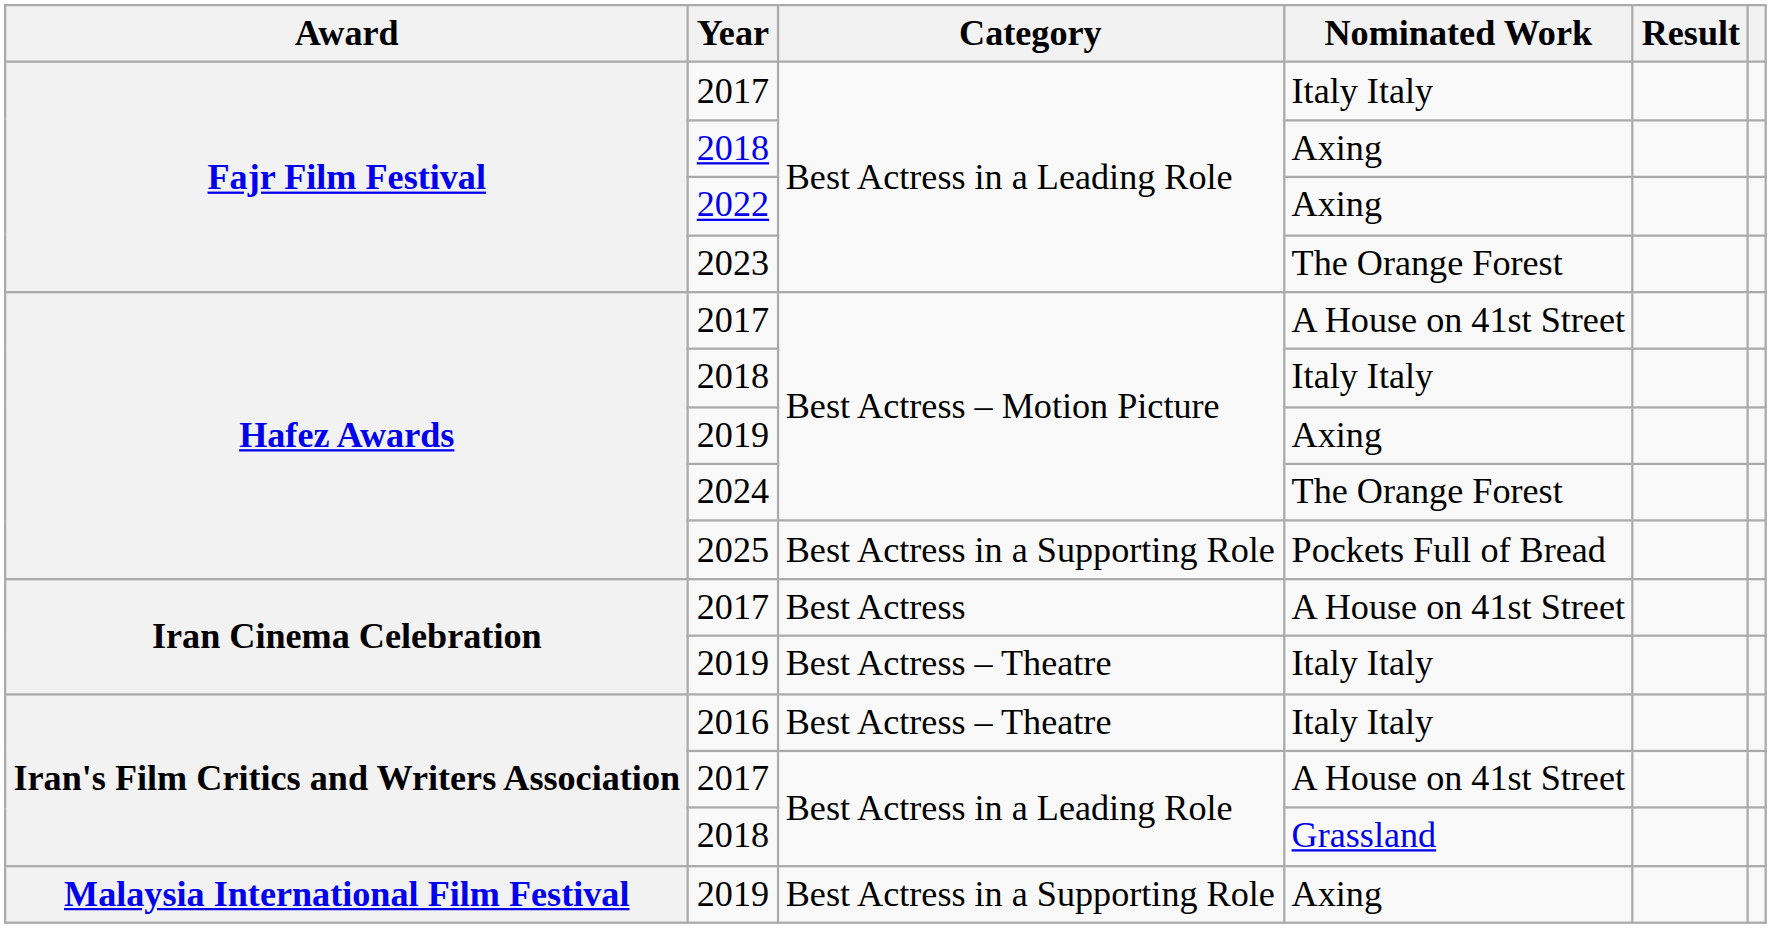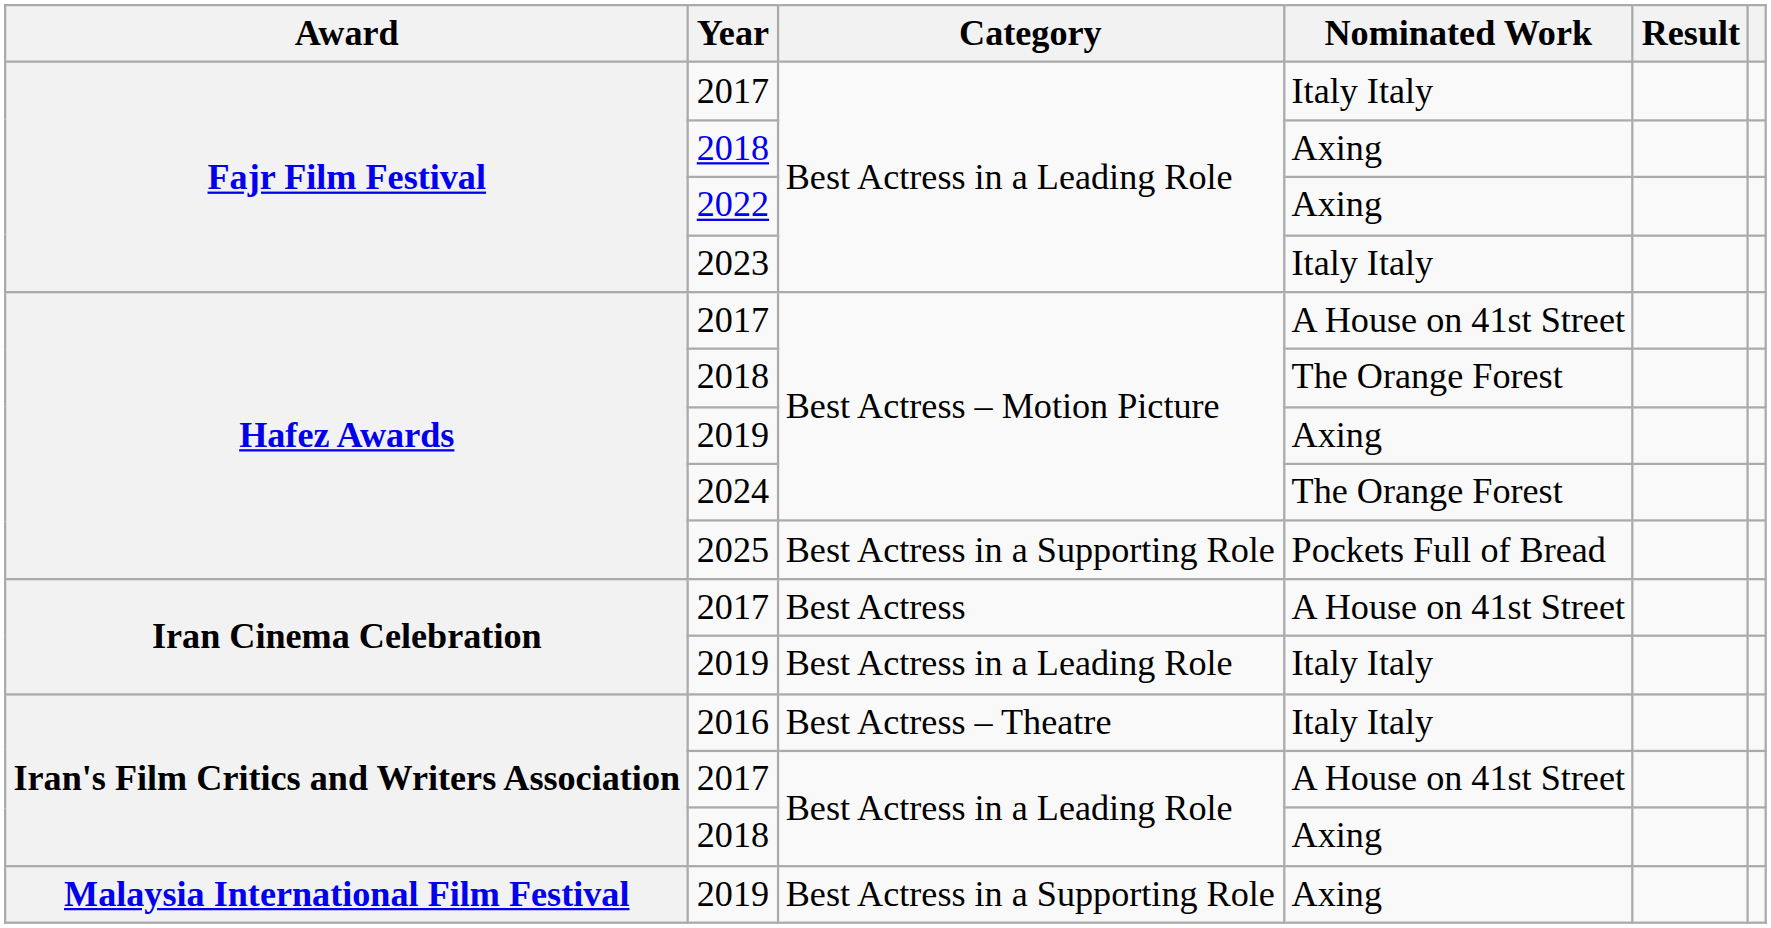 <table class="wikitable sortable plainrowheaders">
 <tr>
 <th scope="col">Award</th>
 <th scope="col">Year</th>
 <th scope="col">Category</th>
 <th scope="col">Nominated Work</th>
 <th scope="col">Result</th>
 <th scope="col" class="unsortable"></th>
 </tr>
 <tr>
 <th rowspan="4" scope="row"><a href='#'>Fajr Film Festival</a></th>
 <td>2017</td>
 <td rowspan="4">Best Actress in a Leading Role</td>
 <td>Italy Italy</td>
 <td></td>
 <td></td>
 </tr>
 <tr>
 <td><a href='#'>2018</a></td>
 <td>Axing</td>
 <td></td>
 <td></td>
 </tr>
 <tr>
 <td><a href='#'>2022</a></td>
 <td>Axing</td>
 <td></td>
 <td></td>
 </tr>
 <tr>
 <td>2023</td>
-<td>The Orange Forest</td>
+<td>Italy Italy</td>
 <td></td>
 <td></td>
 </tr>
 <tr>
 <th rowspan="5" scope="row"><a href='#'>Hafez Awards</a></th>
 <td>2017</td>
 <td rowspan="4">Best Actress – Motion Picture</td>
 <td>A House on 41st Street</td>
 <td></td>
 <td></td>
 </tr>
 <tr>
 <td>2018</td>
-<td>Italy Italy</td>
+<td>The Orange Forest</td>
 <td></td>
 <td></td>
 </tr>
 <tr>
 <td>2019</td>
 <td>Axing</td>
 <td></td>
 <td></td>
 </tr>
 <tr>
 <td>2024</td>
 <td>The Orange Forest</td>
 <td></td>
 <td></td>
 </tr>
 <tr>
 <td>2025</td>
 <td>Best Actress in a Supporting Role</td>
 <td>Pockets Full of Bread</td>
 <td></td>
 <td></td>
 </tr>
 <tr>
 <th scope="row" rowspan="2">Iran Cinema Celebration</th>
 <td>2017</td>
 <td>Best Actress</td>
 <td>A House on 41st Street</td>
 <td></td>
 <td></td>
 </tr>
 <tr>
 <td>2019</td>
-<td>Best Actress – Theatre</td>
+<td>Best Actress in a Leading Role</td>
 <td>Italy Italy</td>
 <td></td>
 <td></td>
 </tr>
 <tr>
 <th scope="row" rowspan="3">Iran's Film Critics and Writers Association</th>
 <td>2016</td>
 <td>Best Actress – Theatre</td>
 <td>Italy Italy</td>
 <td></td>
 <td></td>
 </tr>
 <tr>
 <td>2017</td>
 <td rowspan="2">Best Actress in a Leading Role</td>
 <td>A House on 41st Street</td>
 <td></td>
 <td></td>
 </tr>
 <tr>
 <td>2018</td>
-<td><a href='#'>Grassland</a></td>
+<td>Axing</td>
 <td></td>
 <td></td>
 </tr>
 <tr>
 <th scope="row" rowspan="3"><a href='#'>Malaysia International Film Festival</a></th>
 <td>2019</td>
 <td>Best Actress in a Supporting Role</td>
 <td>Axing</td>
 <td></td>
 <td></td>
 </tr>
 </table>
